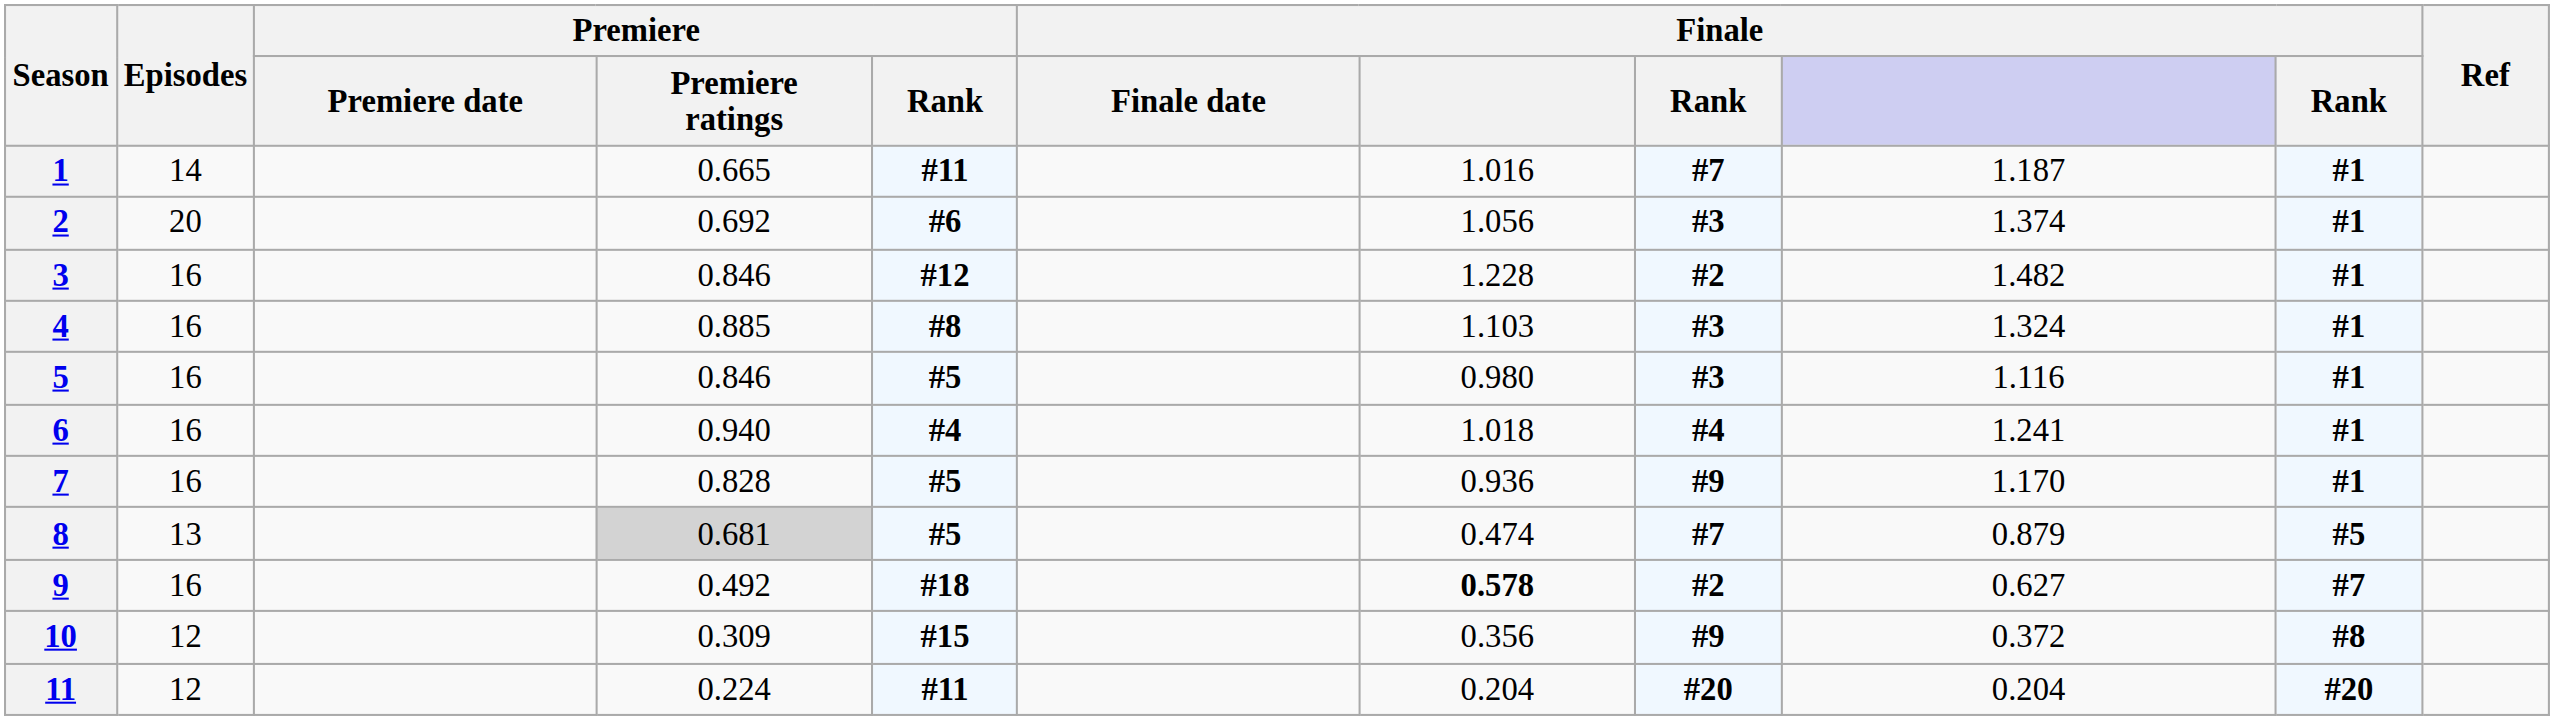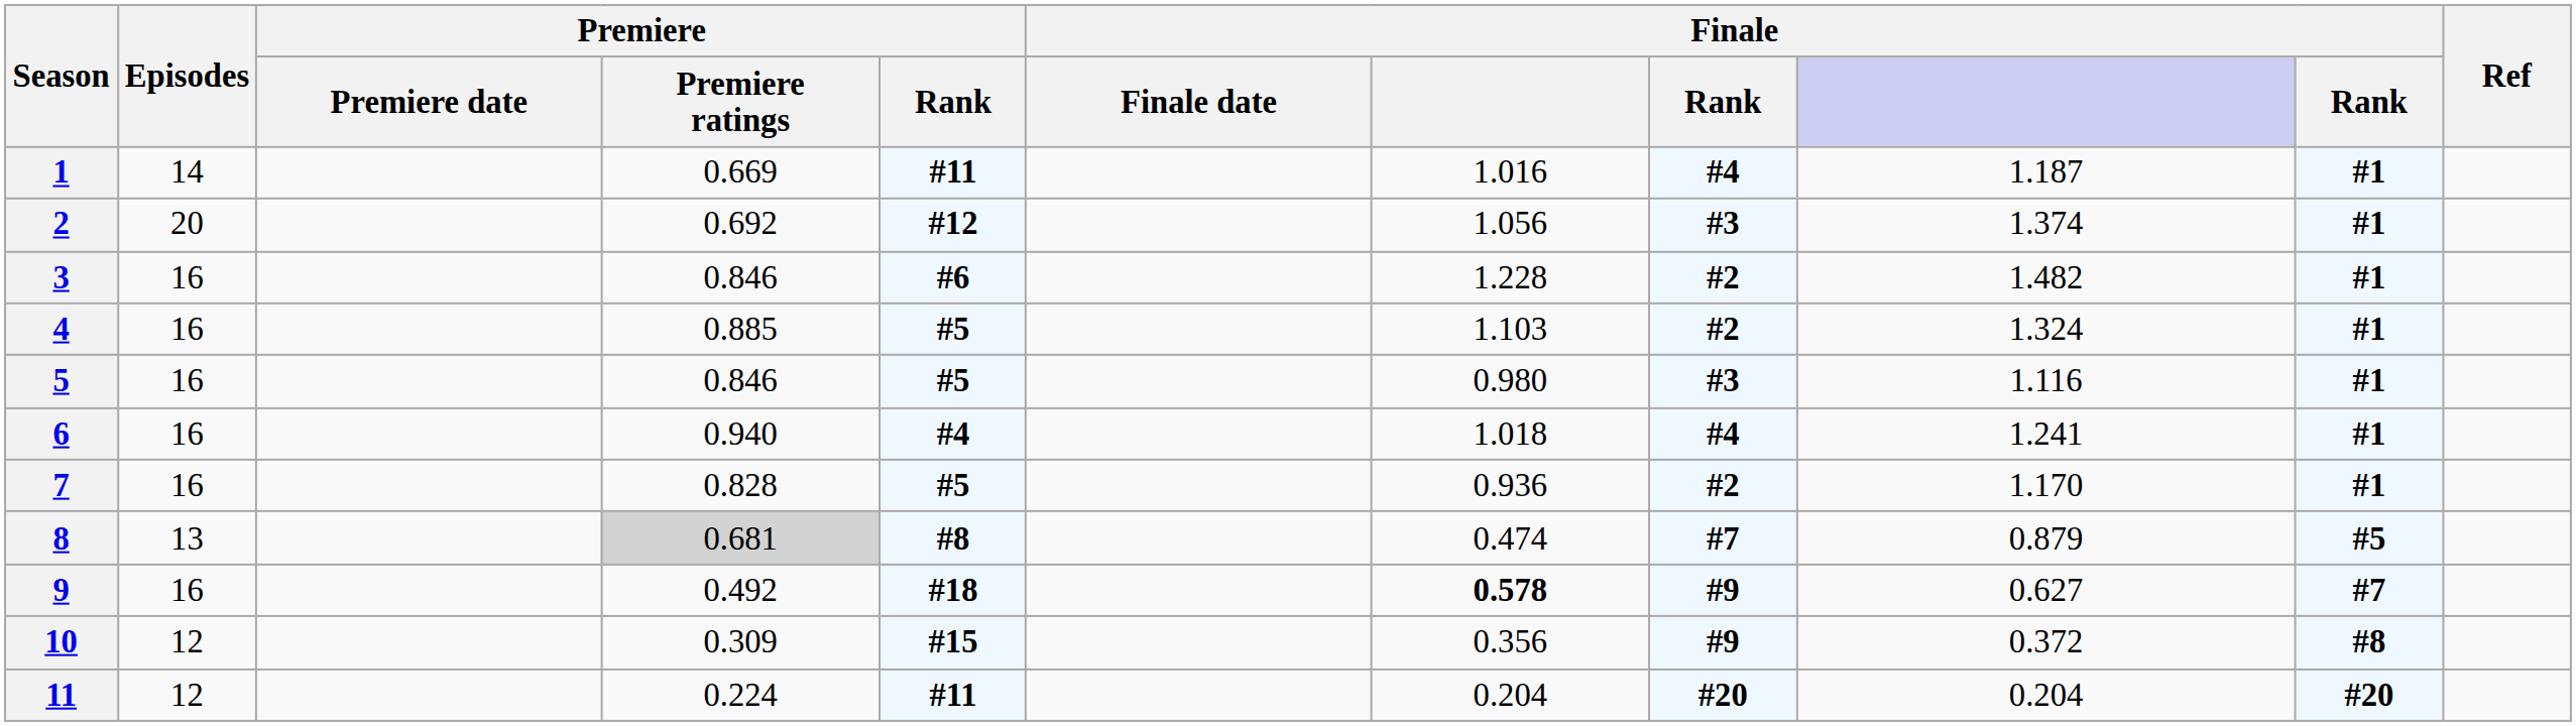 <table class="wikitable plainrowheaders" style="text-align:center;">
 <tr style="background:#DCDCDC;">
 <th rowspan="2" style="width:3%;" scope="col" style="width:10em;" scope="col" style="background:#CECEF2; color:black;">Season</th>
 <th rowspan="2" style="width:3%;" scope="col" style="width:10em;" scope="col" style="background:#CECEF2; color:black;">Episodes</th>
 <th colspan="3" scope="col" style="width:10em;" scope="col" style="background:#CECEF2; color:black;">Premiere</th>
 <th colspan="5" scope="col" style="width:10em;" scope="col" style="background:#CECEF2; color:black;">Finale</th>
 <th rowspan="2" style="width:5%;" scope="col" style="width:10em;" scope="col" style="background:#CECEF2; color:black;">Ref</th>
 </tr>
 <tr>
 <th scope="col" style="width:10em;" scope="col" style="background:#CECEF2; color:black;">Premiere date</th>
 <th scope="col" style="width:8em;" scope="col" style="background:#CECEF2; color:black;">Premiere<br>ratings</th>
 <th scope="col" style="width:4em;" scope="col" style="background:#CECEF2; color:black;">Rank</th>
 <th scope="col" style="width:10em;" scope="col" style="background:#CECEF2; color:black;">Finale date</th>
 <th scope="col" style="width:8em;" scope="col" style="background:#CECEF2; color:black;"><strong></strong><br><em><small></small></em></th>
 <th scope="col" style="width:4em;" scope="col" style="background:#CECEF2; color:black;">Rank</th>
 <th scope="col" scope="col" style="background:#CECEF2; color:black;"><strong></strong><br><em><small></small></em></th>
 <th scope="col" style="width:4em;" scope="col" style="background:#CECEF2; color:black;">Rank</th>
 </tr>
 <tr>
 <th scope="row" style="background:#white;"><a href='#'><strong>1</strong></a></th>
 <td>14</td>
 <td></td>
-<td>0.665</td>
+<td>0.669</td>
 <td style="background:#F0F8FF"><strong>#11</strong></td>
 <td></td>
 <td>1.016</td>
-<td style="background:#F0F8FF"><strong>#7</strong></td>
+<td style="background:#F0F8FF"><strong>#4</strong></td>
 <td>1.187</td>
 <td style="background:#F0F8FF"><strong>#1</strong></td>
 <td></td>
 </tr>
 <tr>
 <th scope="row" style="background:#white;"><a href='#'><strong>2</strong></a></th>
 <td>20</td>
 <td></td>
 <td>0.692</td>
-<td style="background:#F0F8FF"><strong>#6</strong></td>
+<td style="background:#F0F8FF"><strong>#12</strong></td>
 <td></td>
 <td>1.056</td>
 <td style="background:#F0F8FF"><strong>#3</strong></td>
 <td>1.374</td>
 <td style="background:#F0F8FF"><strong>#1</strong></td>
 <td></td>
 </tr>
 <tr>
 <th scope="row" style="background:#white;"><a href='#'><strong>3</strong></a></th>
 <td>16</td>
 <td></td>
 <td>0.846</td>
-<td style="background:#F0F8FF"><strong>#12</strong></td>
+<td style="background:#F0F8FF"><strong>#6</strong></td>
 <td></td>
 <td>1.228</td>
 <td style="background:#F0F8FF"><strong>#2</strong></td>
 <td>1.482</td>
 <td style="background:#F0F8FF"><strong>#1</strong></td>
 <td></td>
 </tr>
 <tr>
 <th scope="row" style="background:#white;"><a href='#'><strong>4</strong></a></th>
 <td>16</td>
 <td></td>
 <td>0.885</td>
-<td style="background:#F0F8FF"><strong>#8</strong></td>
+<td style="background:#F0F8FF"><strong>#5</strong></td>
 <td></td>
 <td>1.103</td>
-<td style="background:#F0F8FF"><strong>#3</strong></td>
+<td style="background:#F0F8FF"><strong>#2</strong></td>
 <td>1.324</td>
 <td style="background:#F0F8FF"><strong>#1</strong></td>
 <td></td>
 </tr>
 <tr>
 <th scope="row" style="background:#white;"><a href='#'><strong>5</strong></a></th>
 <td>16</td>
 <td></td>
 <td>0.846</td>
 <td style="background:#F0F8FF"><strong>#5</strong></td>
 <td></td>
 <td>0.980</td>
 <td style="background:#F0F8FF"><strong>#3</strong></td>
 <td>1.116</td>
 <td style="background:#F0F8FF"><strong>#1</strong></td>
 <td></td>
 </tr>
 <tr>
 <th scope="row" style="background:#white;"><a href='#'><strong>6</strong></a></th>
 <td>16</td>
 <td></td>
 <td>0.940</td>
 <td style="background:#F0F8FF"><strong>#4</strong></td>
 <td></td>
 <td>1.018</td>
 <td style="background:#F0F8FF"><strong>#4</strong></td>
 <td>1.241</td>
 <td style="background:#F0F8FF"><strong>#1</strong></td>
 <td></td>
 </tr>
 <tr>
 <th scope="row" style="background:#white;"><a href='#'><strong>7</strong></a></th>
 <td>16</td>
 <td></td>
 <td>0.828</td>
 <td style="background:#F0F8FF"><strong>#5</strong></td>
 <td></td>
 <td>0.936</td>
-<td style="background:#F0F8FF"><strong>#9</strong></td>
+<td style="background:#F0F8FF"><strong>#2</strong></td>
 <td>1.170</td>
 <td style="background:#F0F8FF"><strong>#1</strong></td>
 <td></td>
 </tr>
 <tr>
 <th scope="row" style="background:#white;"><a href='#'><strong>8</strong></a></th>
 <td>13</td>
 <td></td>
 <td style="background: lightgrey;">0.681</td>
-<td style="background:#F0F8FF"><strong>#5</strong></td>
+<td style="background:#F0F8FF"><strong>#8</strong></td>
 <td></td>
 <td>0.474</td>
 <td style="background:#F0F8FF"><strong>#7</strong></td>
 <td>0.879</td>
 <td style="background:#F0F8FF"><strong>#5</strong></td>
 <td></td>
 </tr>
 <tr>
 <th scope="row" style="background:#white;"><a href='#'><strong>9</strong></a></th>
 <td>16</td>
 <td></td>
 <td>0.492</td>
 <td style="background:#F0F8FF"><strong>#18</strong></td>
 <td></td>
 <td><strong>0.578</strong></td>
-<td style="background:#F0F8FF"><strong>#2</strong></td>
+<td style="background:#F0F8FF"><strong>#9</strong></td>
 <td>0.627</td>
 <td style="background:#F0F8FF"><strong>#7</strong></td>
 <td></td>
 </tr>
 <tr>
 <th scope="row" style="background:#white;"><a href='#'><strong>10</strong></a></th>
 <td>12</td>
 <td></td>
 <td>0.309</td>
 <td style="background:#F0F8FF"><strong>#15</strong></td>
 <td></td>
 <td>0.356</td>
 <td style="background:#F0F8FF"><strong>#9</strong></td>
 <td>0.372</td>
 <td style="background:#F0F8FF"><strong>#8</strong></td>
 <td></td>
 </tr>
 <tr>
 <th scope="row" style="background:#white;"><a href='#'><strong>11</strong></a></th>
 <td>12</td>
 <td></td>
 <td>0.224</td>
 <td style="background:#F0F8FF"><strong>#11</strong></td>
 <td></td>
 <td>0.204</td>
 <td style="background:#F0F8FF"><strong>#20</strong></td>
 <td>0.204</td>
 <td style="background:#F0F8FF"><strong>#20</strong></td>
 <td></td>
 </tr>
 </table>
